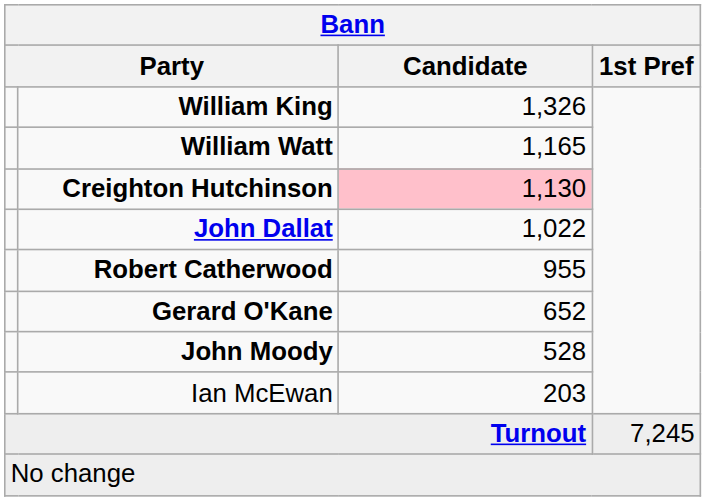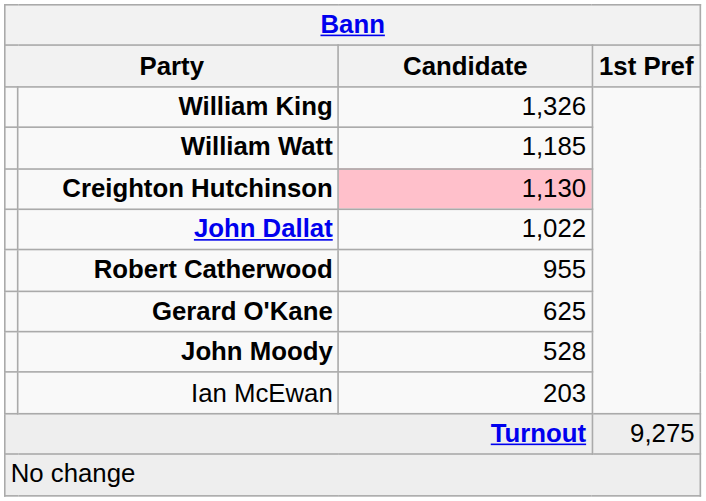 <table class="wikitable">
 <tr>
 <th colspan="4" align="center"><a href='#'>Bann</a></th>
 </tr>
 <tr>
 <th colspan="2" align="center" width=200>Party</th>
 <th width=150>Candidate</th>
 <th width=60>1st Pref</th>
 </tr>
 <tr>
 <td></td>
 <td align="right"><strong>William King</strong></td>
 <td align="right">1,326</td>
 </tr>
 <tr>
 <td></td>
 <td align="right"><strong>William Watt</strong></td>
-<td align="right">1,165</td>
+<td align="right">1,185</td>
 </tr>
 <tr>
 <td></td>
 <td align="right"><strong>Creighton Hutchinson</strong></td>
 <td align="right" style="background: pink;">1,130</td>
 </tr>
 <tr>
 <td></td>
 <td align="right"><strong><a href='#'>John Dallat</a></strong></td>
 <td align="right">1,022</td>
 </tr>
 <tr>
 <td></td>
 <td align="right"><strong>Robert Catherwood</strong></td>
 <td align="right">955</td>
 </tr>
 <tr>
 <td></td>
 <td align="right"><strong>Gerard O'Kane</strong></td>
-<td align="right">652</td>
+<td align="right">625</td>
 </tr>
 <tr>
 <td></td>
 <td align="right"><strong>John Moody</strong></td>
 <td align="right">528</td>
 </tr>
 <tr>
 <td></td>
 <td align="right">Ian McEwan</td>
 <td align="right">203</td>
 </tr>
 <tr bgcolor="EEEEEE">
 <td colspan=3 align="right"><strong><a href='#'>Turnout</a></strong></td>
-<td align="right">7,245</td>
+<td align="right">9,275</td>
 </tr>
 <tr>
 <td colspan=4 bgcolor="EEEEEE">No change</td>
 </tr>
 </table>
